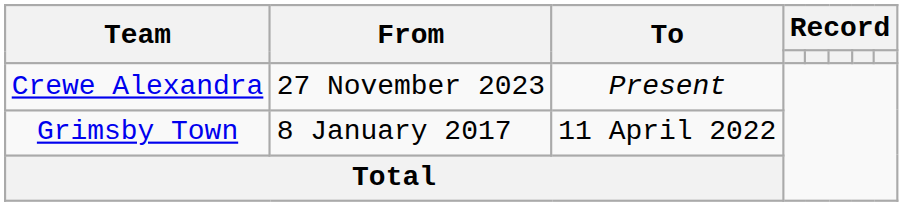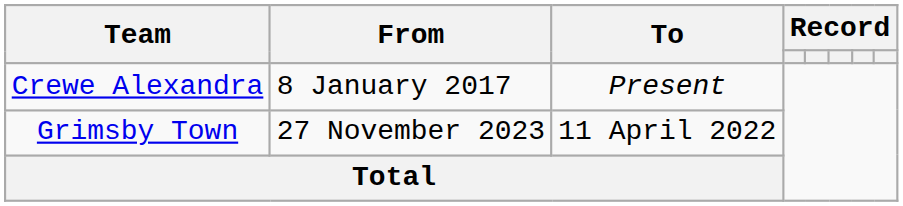 <table class=wikitable style=text-align:center>
 <tr>
 <th rowspan=2>Team</th>
 <th rowspan=2>From</th>
 <th rowspan=2>To</th>
 <th colspan=5>Record</th>
 </tr>
 <tr>
 <th></th>
 <th></th>
 <th></th>
 <th></th>
 <th></th>
 </tr>
 <tr>
 <td align=left><a href='#'>Crewe Alexandra</a></td>
-<td>27 November 2023</td>
+<td align=left>8 January 2017</td>
 <td><em>Present</em><br></td>
 </tr>
 <tr>
 <td><a href='#'>Grimsby Town</a></td>
-<td align=left>8 January 2017</td>
+<td>27 November 2023</td>
 <td align=left>11 April 2022<br></td>
 </tr>
 <tr>
 <th colspan=3>Total<br></th>
 </tr>
 </table>
